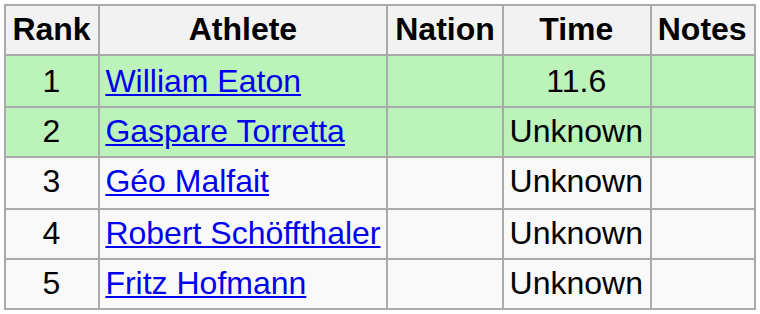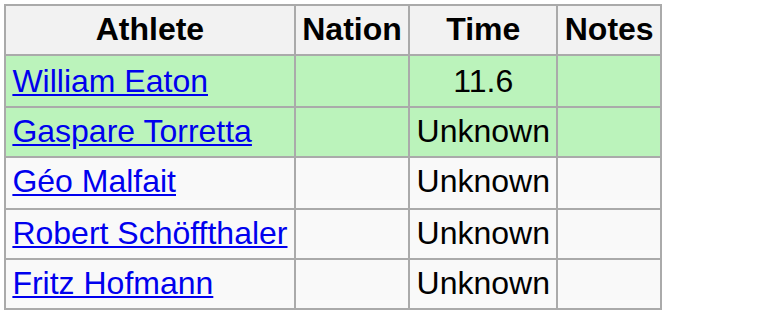 <table class="wikitable sortable" style="text-align:center">
 <tr>
-<th>Rank</th>
 <th>Athlete</th>
 <th>Nation</th>
 <th>Time</th>
 <th>Notes</th>
 </tr>
 <tr bgcolor=bbf3bb>
-<td>1</td>
 <td align=left><a href='#'>William Eaton</a></td>
 <td align=left></td>
 <td>11.6</td>
 <td></td>
 </tr>
 <tr bgcolor=bbf3bb>
-<td>2</td>
 <td align=left><a href='#'>Gaspare Torretta</a></td>
 <td align=left></td>
 <td>Unknown</td>
 <td></td>
 </tr>
 <tr>
-<td>3</td>
 <td align=left><a href='#'>Géo Malfait</a></td>
 <td align=left></td>
 <td>Unknown</td>
 <td></td>
 </tr>
 <tr>
-<td>4</td>
 <td align=left><a href='#'>Robert Schöffthaler</a></td>
 <td align=left></td>
 <td>Unknown</td>
 <td></td>
 </tr>
 <tr>
-<td>5</td>
 <td align=left><a href='#'>Fritz Hofmann</a></td>
 <td align=left></td>
 <td>Unknown</td>
 <td></td>
 </tr>
 </table>
